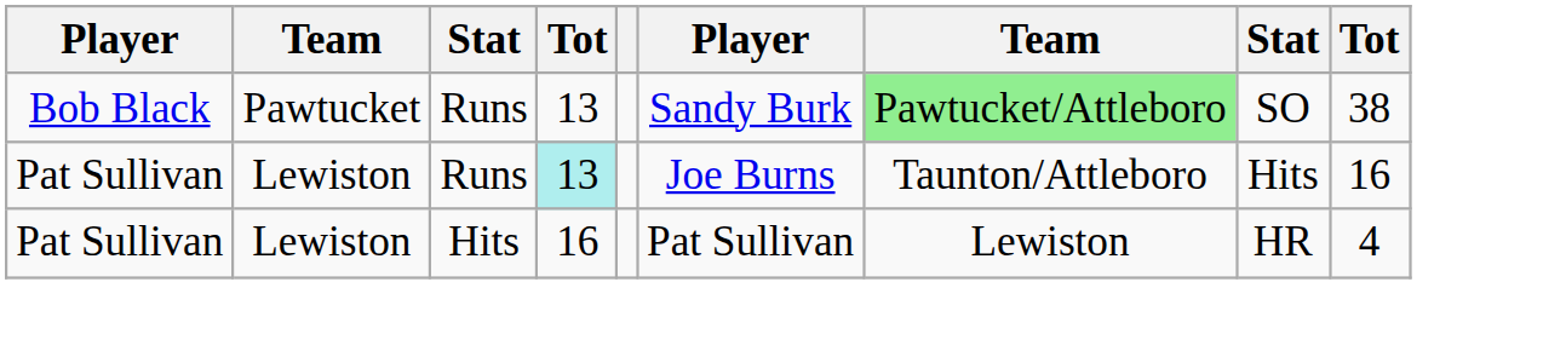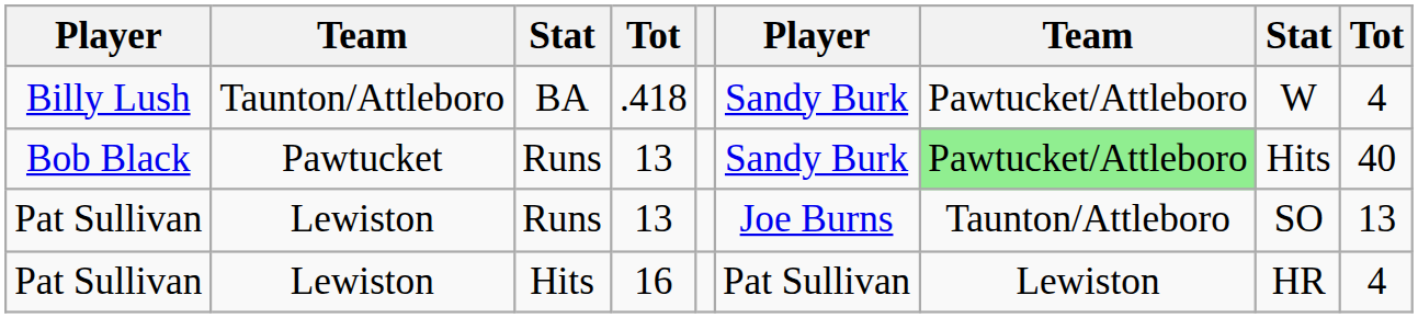 <table class="wikitable" style="text-align:center">
 <tr>
 <th>Player</th>
 <th>Team</th>
 <th>Stat</th>
 <th>Tot</th>
 <th></th>
 <th>Player</th>
 <th>Team</th>
 <th>Stat</th>
 <th>Tot</th>
 </tr>
 <tr>
+<td><a href='#'>Billy Lush</a></td>
+<td>Taunton/Attleboro</td>
+<td>BA</td>
+<td>.418</td>
+<td></td>
+<td><a href='#'>Sandy Burk</a></td>
+<td>Pawtucket/Attleboro</td>
+<td>W</td>
+<td>4</td>
+</tr>
+<tr>
 <td><a href='#'>Bob Black</a></td>
 <td>Pawtucket</td>
 <td>Runs</td>
 <td>13</td>
 <td></td>
 <td><a href='#'>Sandy Burk</a></td>
 <td style="background: lightgreen;">Pawtucket/Attleboro</td>
-<td>SO</td>
-<td>38</td>
+<td>Hits</td>
+<td>40</td>
 </tr>
 <tr>
 <td>Pat Sullivan</td>
 <td>Lewiston</td>
 <td>Runs</td>
-<td style="background: paleturquoise;">13</td>
+<td>13</td>
 <td></td>
 <td><a href='#'>Joe Burns</a></td>
 <td>Taunton/Attleboro</td>
-<td>Hits</td>
-<td>16</td>
+<td>SO</td>
+<td>13</td>
 </tr>
 <tr>
 <td>Pat Sullivan</td>
 <td>Lewiston</td>
 <td>Hits</td>
 <td>16</td>
 <td></td>
 <td>Pat Sullivan</td>
 <td>Lewiston</td>
 <td>HR</td>
 <td>4</td>
 </tr>
 </table>
